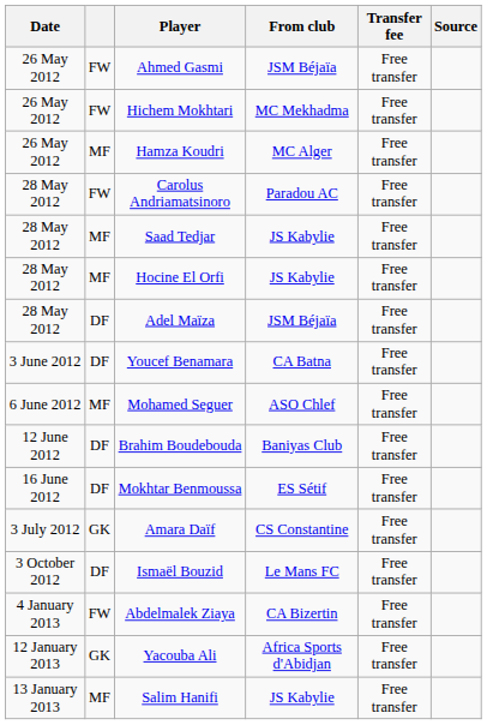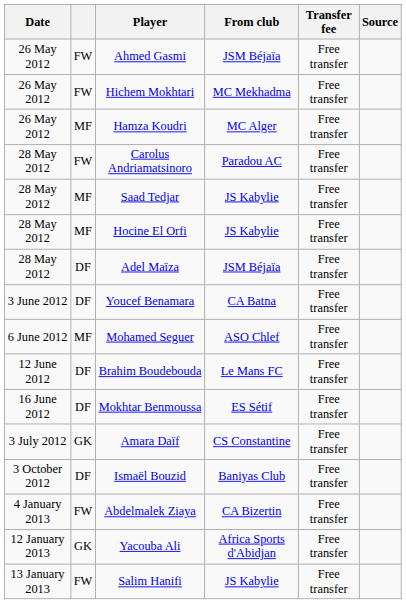 <table class="wikitable sortable" style="width:70%; text-align:center; font-size:85%; text-align:centre;">
 <tr>
 <th>Date</th>
 <th></th>
 <th>Player</th>
 <th>From club</th>
 <th>Transfer fee</th>
 <th>Source</th>
 </tr>
 <tr>
 <td>26 May 2012</td>
 <td>FW</td>
 <td> <a href='#'>Ahmed Gasmi</a></td>
 <td><a href='#'>JSM Béjaïa</a></td>
 <td>Free transfer</td>
 <td></td>
 </tr>
 <tr>
 <td>26 May 2012</td>
 <td>FW</td>
 <td> <a href='#'>Hichem Mokhtari</a></td>
 <td><a href='#'>MC Mekhadma</a></td>
 <td>Free transfer</td>
 <td></td>
 </tr>
 <tr>
 <td>26 May 2012</td>
 <td>MF</td>
 <td> <a href='#'>Hamza Koudri</a></td>
 <td><a href='#'>MC Alger</a></td>
 <td>Free transfer</td>
 <td></td>
 </tr>
 <tr>
 <td>28 May 2012</td>
 <td>FW</td>
 <td> <a href='#'>Carolus Andriamatsinoro</a></td>
 <td><a href='#'>Paradou AC</a></td>
 <td>Free transfer</td>
 <td></td>
 </tr>
 <tr>
 <td>28 May 2012</td>
 <td>MF</td>
 <td> <a href='#'>Saad Tedjar</a></td>
 <td><a href='#'>JS Kabylie</a></td>
 <td>Free transfer</td>
 <td></td>
 </tr>
 <tr>
 <td>28 May 2012</td>
 <td>MF</td>
 <td> <a href='#'>Hocine El Orfi</a></td>
 <td><a href='#'>JS Kabylie</a></td>
 <td>Free transfer</td>
 <td></td>
 </tr>
 <tr>
 <td>28 May 2012</td>
 <td>DF</td>
 <td> <a href='#'>Adel Maïza</a></td>
 <td><a href='#'>JSM Béjaïa</a></td>
 <td>Free transfer</td>
 <td></td>
 </tr>
 <tr>
 <td>3 June 2012</td>
 <td>DF</td>
 <td> <a href='#'>Youcef Benamara</a></td>
 <td><a href='#'>CA Batna</a></td>
 <td>Free transfer</td>
 <td></td>
 </tr>
 <tr>
 <td>6 June 2012</td>
 <td>MF</td>
 <td> <a href='#'>Mohamed Seguer</a></td>
 <td><a href='#'>ASO Chlef</a></td>
 <td>Free transfer</td>
 <td></td>
 </tr>
 <tr>
 <td>12 June 2012</td>
 <td>DF</td>
 <td> <a href='#'>Brahim Boudebouda</a></td>
-<td> <a href='#'>Baniyas Club</a></td>
+<td> <a href='#'>Le Mans FC</a></td>
 <td>Free transfer</td>
 <td></td>
 </tr>
 <tr>
 <td>16 June 2012</td>
 <td>DF</td>
 <td> <a href='#'>Mokhtar Benmoussa</a></td>
 <td><a href='#'>ES Sétif</a></td>
 <td>Free transfer</td>
 <td></td>
 </tr>
 <tr>
 <td>3 July 2012</td>
 <td>GK</td>
 <td> <a href='#'>Amara Daïf</a></td>
 <td><a href='#'>CS Constantine</a></td>
 <td>Free transfer</td>
 <td></td>
 </tr>
 <tr>
 <td>3 October 2012</td>
 <td>DF</td>
 <td> <a href='#'>Ismaël Bouzid</a></td>
-<td> <a href='#'>Le Mans FC</a></td>
+<td> <a href='#'>Baniyas Club</a></td>
 <td>Free transfer</td>
 <td></td>
 </tr>
 <tr>
 <td>4 January 2013</td>
 <td>FW</td>
 <td> <a href='#'>Abdelmalek Ziaya</a></td>
 <td> <a href='#'>CA Bizertin</a></td>
 <td>Free transfer</td>
 <td></td>
 </tr>
 <tr>
 <td>12 January 2013</td>
 <td>GK</td>
 <td> <a href='#'>Yacouba Ali</a></td>
 <td> <a href='#'>Africa Sports d'Abidjan</a></td>
 <td>Free transfer</td>
 <td></td>
 </tr>
 <tr>
 <td>13 January 2013</td>
-<td>MF</td>
+<td>FW</td>
 <td> <a href='#'>Salim Hanifi</a></td>
 <td><a href='#'>JS Kabylie</a></td>
 <td>Free transfer</td>
 <td></td>
 </tr>
 </table>
